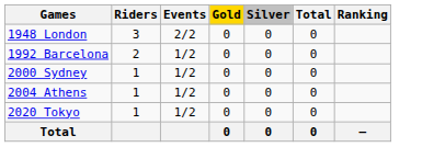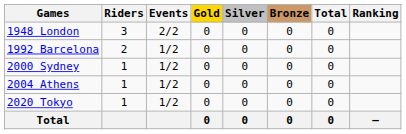 <table class="wikitable sortable" style="text-align:center">
 <tr>
 <th>Games</th>
 <th>Riders</th>
 <th>Events</th>
 <th style="background-color:gold;">Gold</th>
 <th style="background-color:silver;">Silver</th>
+<th style="background-color:#c96;">Bronze</th>
 <th>Total</th>
 <th>Ranking</th>
 </tr>
 <tr>
 <td align=left><a href='#'>1948 London</a></td>
 <td>3</td>
 <td>2/2</td>
+<td>0</td>
 <td>0</td>
 <td>0</td>
 <td>0</td>
 <td></td>
 </tr>
 <tr>
 <td align=left><a href='#'>1992 Barcelona</a></td>
 <td>2</td>
 <td>1/2</td>
 <td>0</td>
 <td>0</td>
 <td>0</td>
+<td>0</td>
 <td></td>
 </tr>
 <tr>
 <td align=left><a href='#'>2000 Sydney</a></td>
 <td>1</td>
 <td>1/2</td>
+<td>0</td>
 <td>0</td>
 <td>0</td>
 <td>0</td>
 <td></td>
 </tr>
 <tr>
 <td align=left><a href='#'>2004 Athens</a></td>
 <td>1</td>
 <td>1/2</td>
 <td>0</td>
 <td>0</td>
 <td>0</td>
+<td>0</td>
 <td></td>
 </tr>
 <tr>
 <td align=left><a href='#'>2020 Tokyo</a></td>
 <td>1</td>
 <td>1/2</td>
+<td>0</td>
 <td>0</td>
 <td>0</td>
 <td>0</td>
 <td></td>
 </tr>
 <tr>
 <th>Total</th>
 <th></th>
 <th></th>
 <th>0</th>
 <th>0</th>
 <th>0</th>
+<th>0</th>
 <th>–</th>
 </tr>
 </table>
